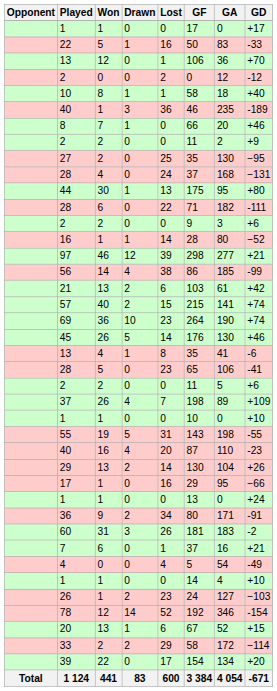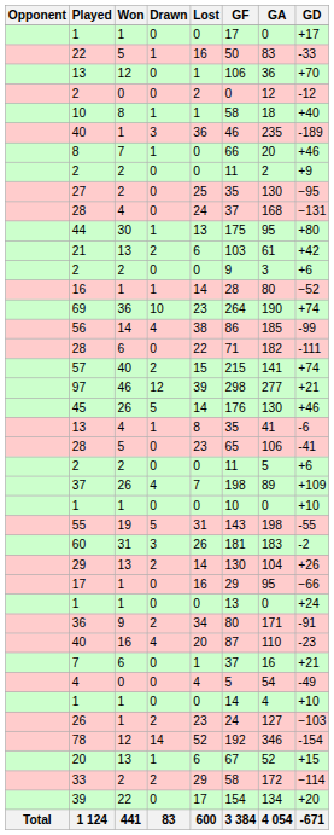 <table class="sortable wikitable">
 <tr>
 <th>Opponent</th>
 <th>Played</th>
 <th>Won</th>
 <th>Drawn</th>
 <th>Lost</th>
 <th>GF</th>
 <th>GA</th>
 <th>GD</th>
 </tr>
 <tr bgcolor="#d0ffd0" align="center">
 </tr>
 <tr bgcolor=#CCFFCC>
 <td></td>
 <td>1</td>
 <td>1</td>
 <td>0</td>
 <td>0</td>
 <td>17</td>
 <td>0</td>
 <td>+17</td>
 </tr>
 <tr bgcolor=#FFCCCC>
 <td></td>
 <td>22</td>
 <td>5</td>
 <td>1</td>
 <td>16</td>
 <td>50</td>
 <td>83</td>
 <td>-33</td>
 </tr>
 <tr bgcolor=#CCFFCC>
 <td></td>
 <td>13</td>
 <td>12</td>
 <td>0</td>
 <td>1</td>
 <td>106</td>
 <td>36</td>
 <td>+70</td>
 </tr>
 <tr bgcolor=#FFCCCC>
 <td><em></em></td>
 <td>2</td>
 <td>0</td>
 <td>0</td>
 <td>2</td>
 <td>0</td>
 <td>12</td>
 <td>-12</td>
 </tr>
 <tr bgcolor=#CCFFCC>
 <td></td>
 <td>10</td>
 <td>8</td>
 <td>1</td>
 <td>1</td>
 <td>58</td>
 <td>18</td>
 <td>+40</td>
 </tr>
 <tr bgcolor=#FFCCCC>
 <td></td>
 <td>40</td>
 <td>1</td>
 <td>3</td>
 <td>36</td>
 <td>46</td>
 <td>235</td>
 <td>-189</td>
 </tr>
 <tr bgcolor=#CCFFCC>
 <td></td>
 <td>8</td>
 <td>7</td>
 <td>1</td>
 <td>0</td>
 <td>66</td>
 <td>20</td>
 <td>+46</td>
 </tr>
 <tr bgcolor=#CCFFCC>
 <td></td>
 <td>2</td>
 <td>2</td>
 <td>0</td>
 <td>0</td>
 <td>11</td>
 <td>2</td>
 <td>+9</td>
 </tr>
 <tr bgcolor=#FFCCCC>
 <td></td>
 <td>27</td>
 <td>2</td>
 <td>0</td>
 <td>25</td>
 <td>35</td>
 <td>130</td>
 <td>−95</td>
 </tr>
 <tr bgcolor=#FFCCCC>
 <td><em></em></td>
 <td>28</td>
 <td>4</td>
 <td>0</td>
 <td>24</td>
 <td>37</td>
 <td>168</td>
 <td>−131</td>
 </tr>
 <tr bgcolor=#CCFFCC>
 <td></td>
 <td>44</td>
 <td>30</td>
 <td>1</td>
 <td>13</td>
 <td>175</td>
 <td>95</td>
 <td>+80</td>
 </tr>
-<tr bgcolor=#FFCCCC>
-<td><em></em></td>
-<td>28</td>
+<tr bgcolor=#CCFFCC>
+<td></td>
+<td>21</td>
+<td>13</td>
+<td>2</td>
 <td>6</td>
-<td>0</td>
-<td>22</td>
-<td>71</td>
-<td>182</td>
-<td>-111</td>
+<td>103</td>
+<td>61</td>
+<td>+42</td>
 </tr>
 <tr bgcolor=#CCFFCC>
 <td></td>
 <td>2</td>
 <td>2</td>
 <td>0</td>
 <td>0</td>
 <td>9</td>
 <td>3</td>
 <td>+6</td>
 </tr>
 <tr bgcolor=#FFCCCC>
 <td></td>
 <td>16</td>
 <td>1</td>
 <td>1</td>
 <td>14</td>
 <td>28</td>
 <td>80</td>
 <td>−52</td>
 </tr>
 <tr bgcolor=#CCFFCC>
 <td></td>
-<td>97</td>
-<td>46</td>
-<td>12</td>
-<td>39</td>
-<td>298</td>
-<td>277</td>
-<td>+21</td>
+<td>69</td>
+<td>36</td>
+<td>10</td>
+<td>23</td>
+<td>264</td>
+<td>190</td>
+<td>+74</td>
 </tr>
 <tr bgcolor=#FFCCCC>
 <td></td>
 <td>56</td>
 <td>14</td>
 <td>4</td>
 <td>38</td>
 <td>86</td>
 <td>185</td>
 <td>-99</td>
 </tr>
-<tr bgcolor=#CCFFCC>
-<td></td>
-<td>21</td>
-<td>13</td>
-<td>2</td>
+<tr bgcolor=#FFCCCC>
+<td><em></em></td>
+<td>28</td>
 <td>6</td>
-<td>103</td>
-<td>61</td>
-<td>+42</td>
+<td>0</td>
+<td>22</td>
+<td>71</td>
+<td>182</td>
+<td>-111</td>
 </tr>
 <tr bgcolor=#CCFFCC>
 <td></td>
 <td>57</td>
 <td>40</td>
 <td>2</td>
 <td>15</td>
 <td>215</td>
 <td>141</td>
 <td>+74</td>
 </tr>
 <tr bgcolor=#CCFFCC>
 <td></td>
-<td>69</td>
-<td>36</td>
-<td>10</td>
-<td>23</td>
-<td>264</td>
-<td>190</td>
-<td>+74</td>
+<td>97</td>
+<td>46</td>
+<td>12</td>
+<td>39</td>
+<td>298</td>
+<td>277</td>
+<td>+21</td>
 </tr>
 <tr bgcolor=#CCFFCC>
 <td></td>
 <td>45</td>
 <td>26</td>
 <td>5</td>
 <td>14</td>
 <td>176</td>
 <td>130</td>
 <td>+46</td>
 </tr>
 <tr bgcolor=#FFCCCC>
 <td></td>
 <td>13</td>
 <td>4</td>
 <td>1</td>
 <td>8</td>
 <td>35</td>
 <td>41</td>
 <td>-6</td>
 </tr>
 <tr bgcolor=#FFCCCC>
 <td></td>
 <td>28</td>
 <td>5</td>
 <td>0</td>
 <td>23</td>
 <td>65</td>
 <td>106</td>
 <td>-41</td>
 </tr>
 <tr bgcolor=#CCFFCC>
 <td></td>
 <td>2</td>
 <td>2</td>
 <td>0</td>
 <td>0</td>
 <td>11</td>
 <td>5</td>
 <td>+6</td>
 </tr>
 <tr bgcolor=#CCFFCC>
 <td></td>
 <td>37</td>
 <td>26</td>
 <td>4</td>
 <td>7</td>
 <td>198</td>
 <td>89</td>
 <td>+109</td>
 </tr>
 <tr bgcolor=#CCFFCC>
 <td></td>
 <td>1</td>
 <td>1</td>
 <td>0</td>
 <td>0</td>
 <td>10</td>
 <td>0</td>
 <td>+10</td>
 </tr>
 <tr bgcolor=#FFCCCC>
 <td></td>
 <td>55</td>
 <td>19</td>
 <td>5</td>
 <td>31</td>
 <td>143</td>
 <td>198</td>
 <td>-55</td>
 </tr>
-<tr bgcolor=#FFCCCC>
+<tr bgcolor=#CCFFCC>
 <td></td>
-<td>40</td>
-<td>16</td>
-<td>4</td>
-<td>20</td>
-<td>87</td>
-<td>110</td>
-<td>-23</td>
+<td>60</td>
+<td>31</td>
+<td>3</td>
+<td>26</td>
+<td>181</td>
+<td>183</td>
+<td>-2</td>
 </tr>
 <tr bgcolor=#FFCCCC>
 <td></td>
 <td>29</td>
 <td>13</td>
 <td>2</td>
 <td>14</td>
 <td>130</td>
 <td>104</td>
 <td>+26</td>
 </tr>
 <tr bgcolor=#FFCCCC>
 <td></td>
 <td>17</td>
 <td>1</td>
 <td>0</td>
 <td>16</td>
 <td>29</td>
 <td>95</td>
 <td>−66</td>
 </tr>
 <tr bgcolor=#CCFFCC>
 <td></td>
 <td>1</td>
 <td>1</td>
 <td>0</td>
 <td>0</td>
 <td>13</td>
 <td>0</td>
 <td>+24</td>
 </tr>
 <tr bgcolor=#FFCCCC>
 <td></td>
 <td>36</td>
 <td>9</td>
 <td>2</td>
 <td>34</td>
 <td>80</td>
 <td>171</td>
 <td>-91</td>
 </tr>
-<tr bgcolor=#CCFFCC>
+<tr bgcolor=#FFCCCC>
 <td></td>
-<td>60</td>
-<td>31</td>
-<td>3</td>
-<td>26</td>
-<td>181</td>
-<td>183</td>
-<td>-2</td>
+<td>40</td>
+<td>16</td>
+<td>4</td>
+<td>20</td>
+<td>87</td>
+<td>110</td>
+<td>-23</td>
 </tr>
 <tr bgcolor=#CCFFCC>
 <td></td>
 <td>7</td>
 <td>6</td>
 <td>0</td>
 <td>1</td>
 <td>37</td>
 <td>16</td>
 <td>+21</td>
 </tr>
 <tr bgcolor=#FFCCCC>
 <td><em></em></td>
 <td>4</td>
 <td>0</td>
 <td>0</td>
 <td>4</td>
 <td>5</td>
 <td>54</td>
 <td>-49</td>
 </tr>
 <tr bgcolor=#CCFFCC>
 <td></td>
 <td>1</td>
 <td>1</td>
 <td>0</td>
 <td>0</td>
 <td>14</td>
 <td>4</td>
 <td>+10</td>
 </tr>
 <tr bgcolor=#FFCCCC>
 <td></td>
 <td>26</td>
 <td>1</td>
 <td>2</td>
 <td>23</td>
 <td>24</td>
 <td>127</td>
 <td>−103</td>
 </tr>
 <tr bgcolor=#FFCCCC>
 <td></td>
 <td>78</td>
 <td>12</td>
 <td>14</td>
 <td>52</td>
 <td>192</td>
 <td>346</td>
 <td>-154</td>
 </tr>
 <tr bgcolor=#CCFFCC>
 <td></td>
 <td>20</td>
 <td>13</td>
 <td>1</td>
 <td>6</td>
 <td>67</td>
 <td>52</td>
 <td>+15</td>
 </tr>
 <tr bgcolor=#FFCCCC>
 <td></td>
 <td>33</td>
 <td>2</td>
 <td>2</td>
 <td>29</td>
 <td>58</td>
 <td>172</td>
 <td>−114</td>
 </tr>
 <tr bgcolor=#CCFFCC>
 <td><em></em></td>
 <td>39</td>
 <td>22</td>
 <td>0</td>
 <td>17</td>
 <td>154</td>
 <td>134</td>
 <td>+20</td>
 </tr>
 <tr>
 <th>Total</th>
 <th>1 124</th>
 <th>441</th>
 <th>83</th>
 <th>600</th>
 <th>3 384</th>
 <th>4 054</th>
 <th>-671</th>
 </tr>
 </table>
